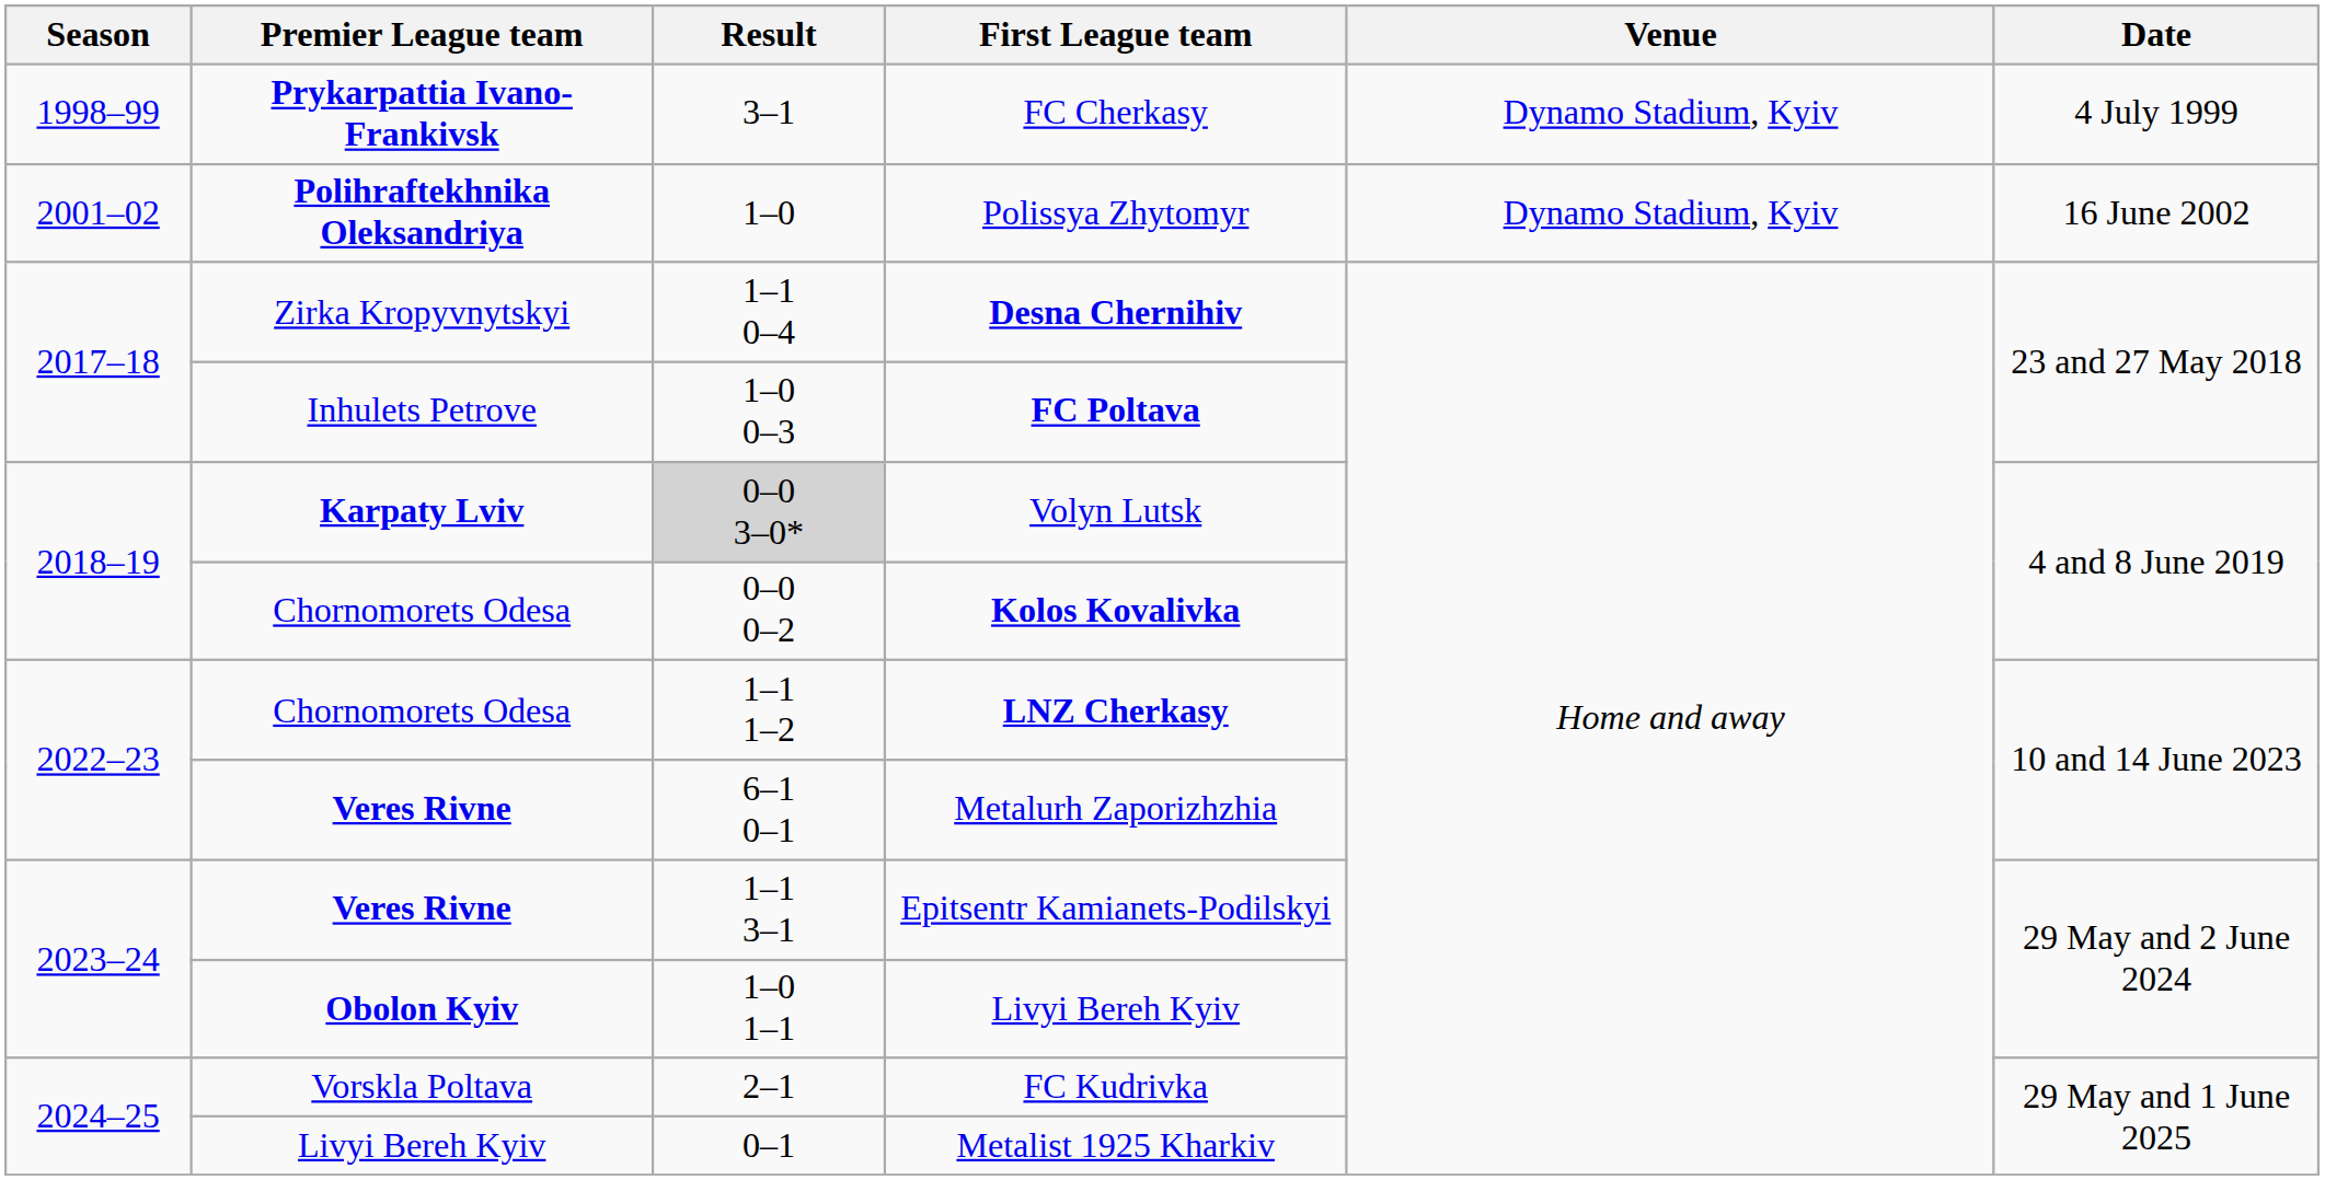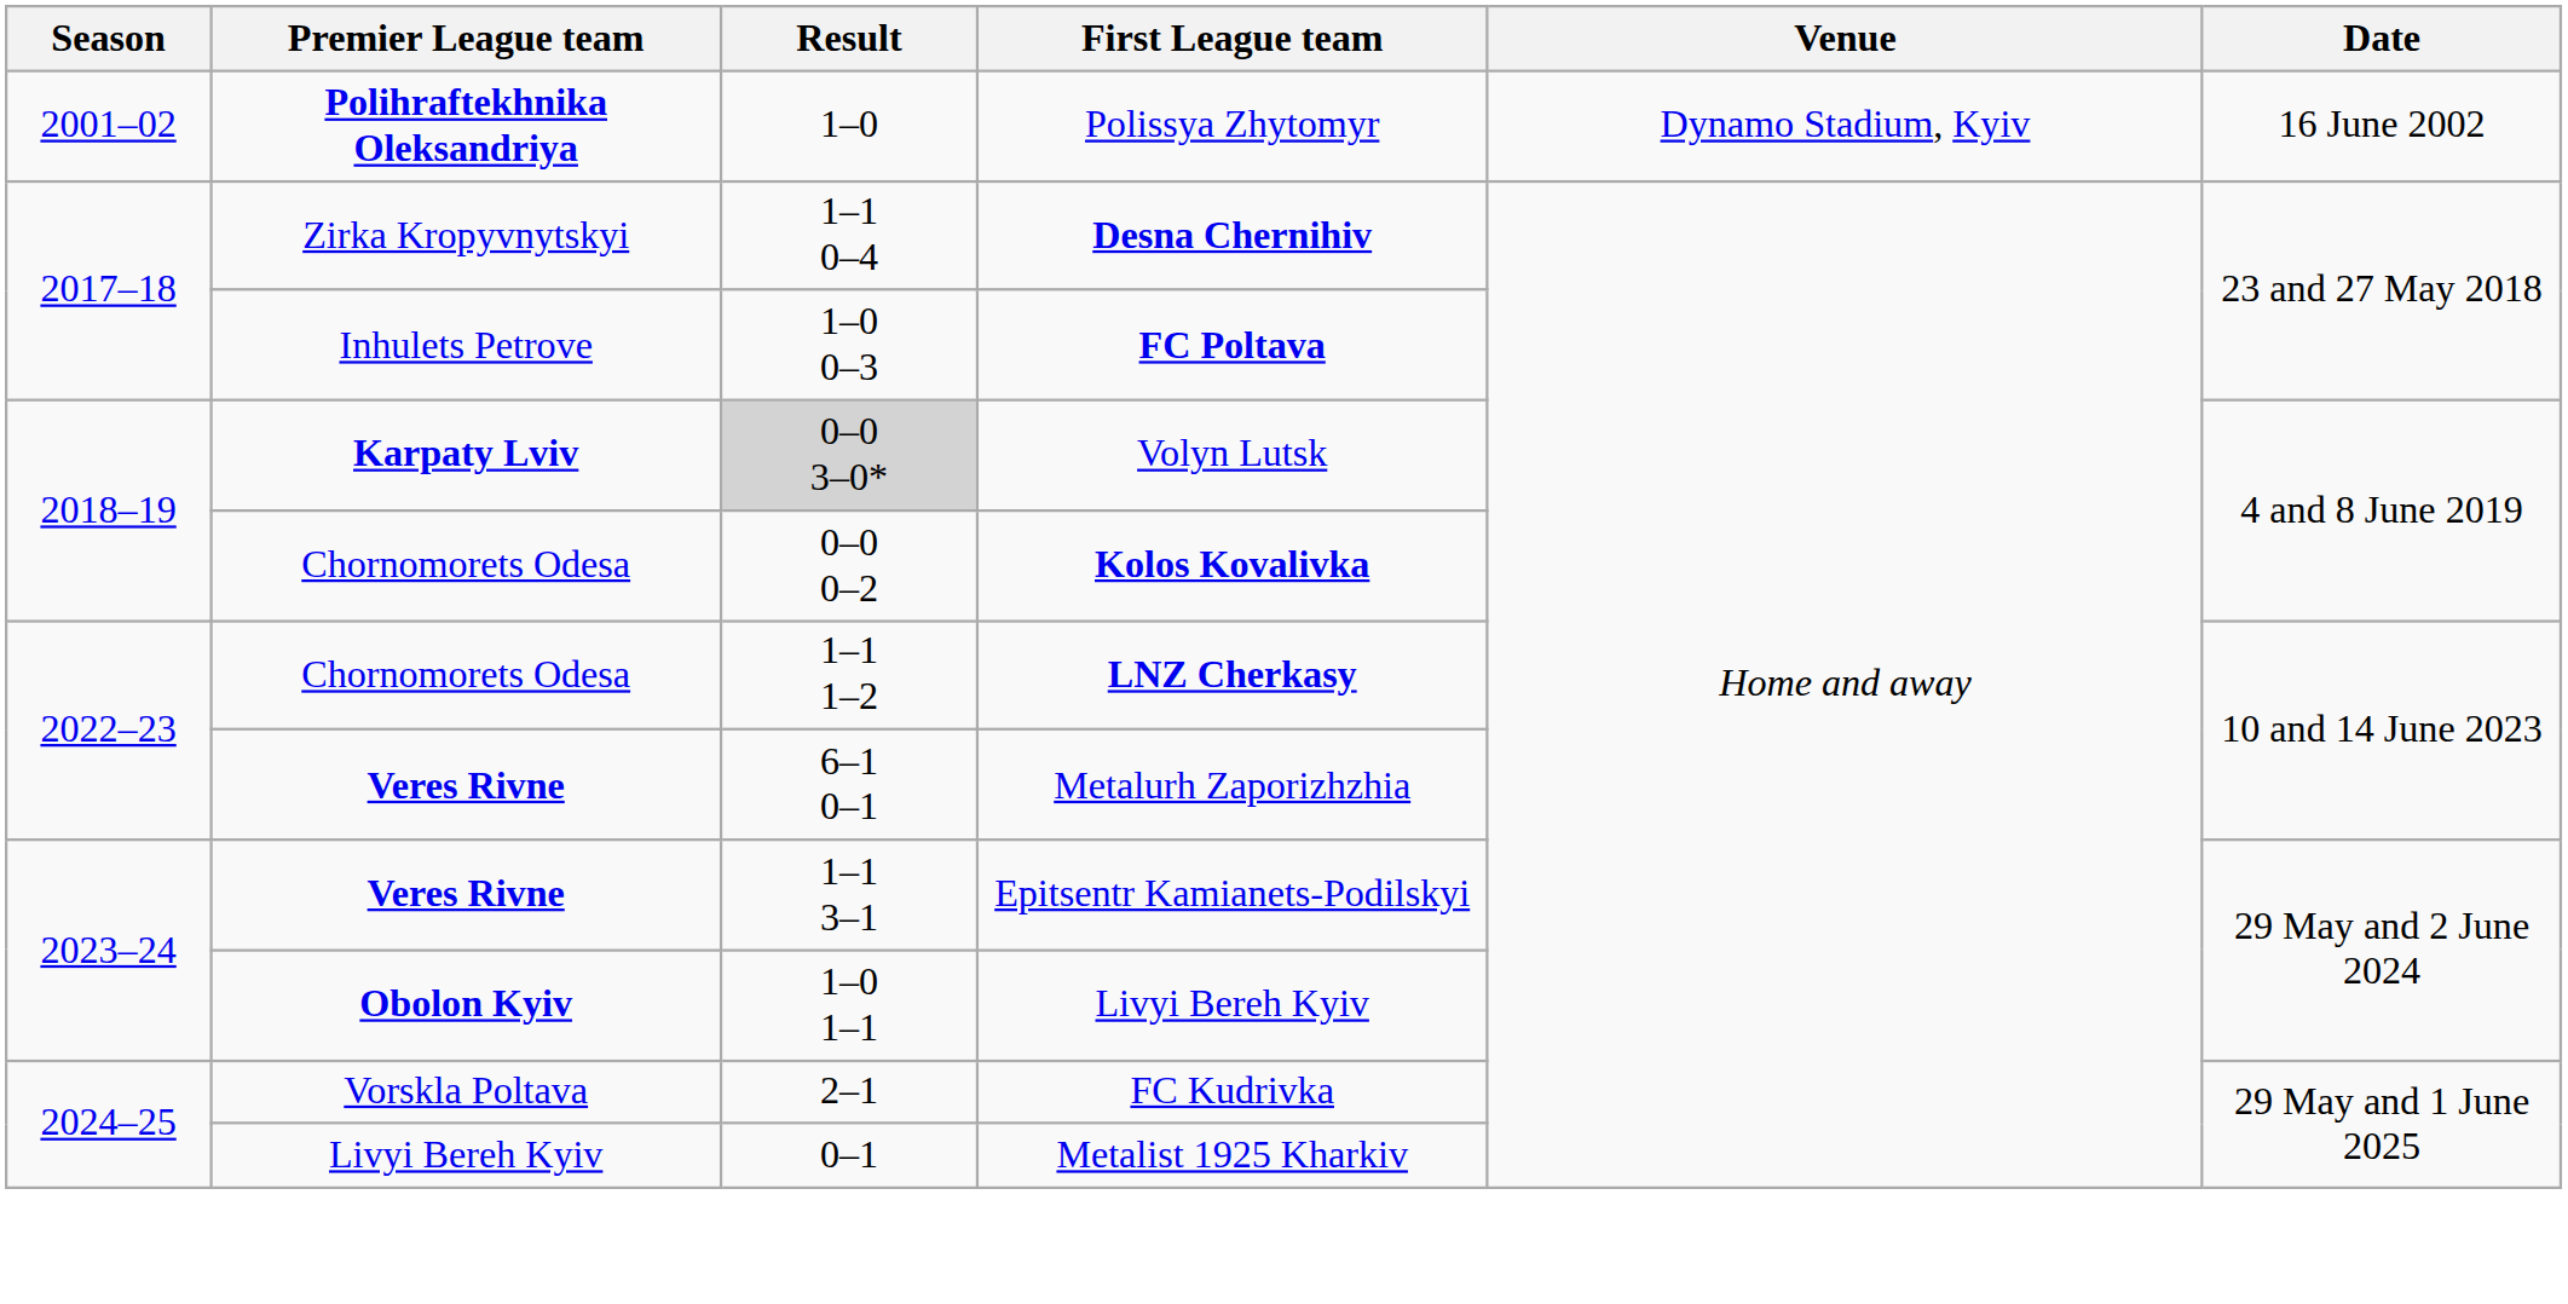 <table class="wikitable" width=75% align=center style="border:2px black; font-size:90%;">
 <tr>
 <th width=8%>Season</th>
 <th width=20%>Premier League team</th>
 <th width=10%>Result</th>
 <th width=20%>First League team</th>
 <th width=28%>Venue</th>
 <th width=14%>Date</th>
-</tr>
-<tr>
-<td align=center><a href='#'>1998–99</a></td>
-<td align=center><strong><a href='#'>Prykarpattia Ivano-Frankivsk</a></strong></td>
-<td align=center>3–1</td>
-<td align=center><a href='#'>FC Cherkasy</a></td>
-<td align=center><a href='#'>Dynamo Stadium</a>, <a href='#'>Kyiv</a></td>
-<td align=center>4 July 1999</td>
 </tr>
 <tr>
 <td align=center><a href='#'>2001–02</a></td>
 <td align=center><strong><a href='#'>Polihraftekhnika Oleksandriya</a></strong></td>
 <td align=center>1–0</td>
 <td align=center><a href='#'>Polissya Zhytomyr</a></td>
 <td align=center><a href='#'>Dynamo Stadium</a>, <a href='#'>Kyiv</a></td>
 <td align=center>16 June 2002</td>
 </tr>
 <tr>
 <td rowspan=2 align=center><a href='#'>2017–18</a></td>
 <td align=center><a href='#'>Zirka Kropyvnytskyi</a></td>
 <td align=center>1–1<br>0–4</td>
 <td align=center><strong><a href='#'>Desna Chernihiv</a></strong></td>
 <td rowspan=12 align=center><em>Home and away</em></td>
 <td rowspan=2 align=center>23 and 27 May 2018</td>
 </tr>
 <tr>
 <td align=center><a href='#'>Inhulets Petrove</a></td>
 <td align=center>1–0<br>0–3 </td>
 <td align=center><strong><a href='#'>FC Poltava</a></strong></td>
 </tr>
 <tr>
 <td rowspan=2 align=center><a href='#'>2018–19</a></td>
 <td align=center><strong><a href='#'>Karpaty Lviv</a></strong></td>
 <td align=center style="background: lightgrey;">0–0<br>3–0*</td>
 <td align=center><a href='#'>Volyn Lutsk</a></td>
 <td rowspan=2 align=center>4 and 8 June 2019</td>
 </tr>
 <tr>
 <td align=center><a href='#'>Chornomorets Odesa</a></td>
 <td align=center>0–0<br>0–2</td>
 <td align=center><strong><a href='#'>Kolos Kovalivka</a></strong></td>
 </tr>
 <tr>
 <td rowspan=2 align=center><a href='#'>2022–23</a></td>
 <td align=center><a href='#'>Chornomorets Odesa</a></td>
 <td align=center>1–1<br>1–2</td>
 <td align=center><strong><a href='#'>LNZ Cherkasy</a></strong></td>
 <td rowspan=2 align=center>10 and 14 June 2023</td>
 </tr>
 <tr>
 <td align=center><strong><a href='#'>Veres Rivne</a></strong></td>
 <td align=center>6–1<br>0–1</td>
 <td align=center><a href='#'>Metalurh Zaporizhzhia</a></td>
 </tr>
 <tr>
 <td rowspan=2 align=center><a href='#'>2023–24</a></td>
 <td align=center><a href='#'><strong>Veres Rivne</strong></a></td>
 <td align=center>1–1<br>3–1</td>
 <td align=center><a href='#'>Epitsentr Kamianets-Podilskyi</a></td>
 <td rowspan=2 align=center>29 May and 2 June 2024</td>
 </tr>
 <tr>
 <td align=center><strong><a href='#'>Obolon Kyiv</a></strong></td>
 <td align=center>1–0<br>1–1</td>
 <td align=center><a href='#'>Livyi Bereh Kyiv</a></td>
 </tr>
 <tr>
 <td rowspan=2 align=center><a href='#'>2024–25</a></td>
 <td align=center><a href='#'>Vorskla Poltava</a></td>
 <td align=center>2–1</td>
 <td align=center><a href='#'>FC Kudrivka</a></td>
 <td rowspan=2 align=center>29 May and 1 June 2025</td>
 </tr>
 <tr>
 <td align=center><a href='#'>Livyi Bereh Kyiv</a></td>
 <td align=center>0–1</td>
 <td align=center><a href='#'>Metalist 1925 Kharkiv</a></td>
 </tr>
 </table>
